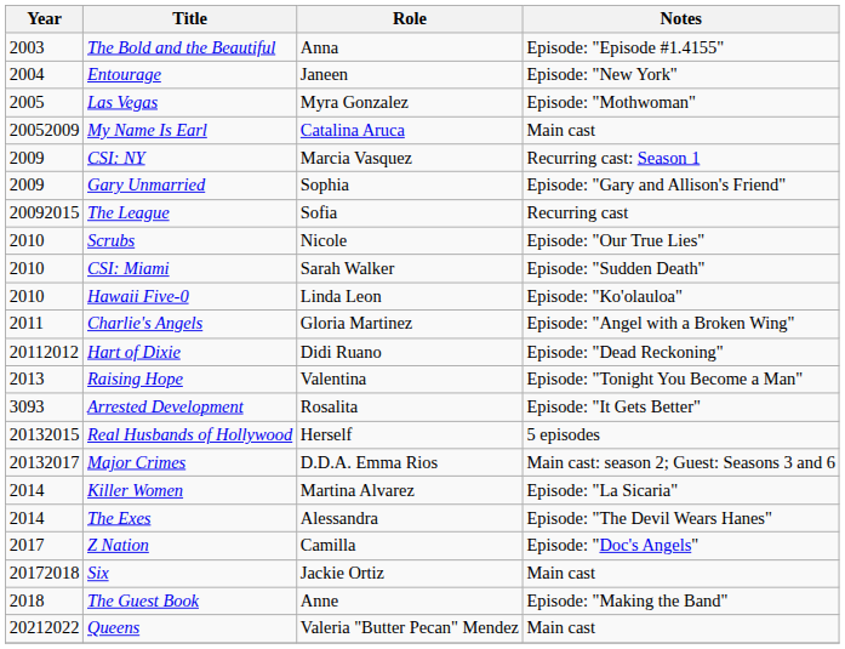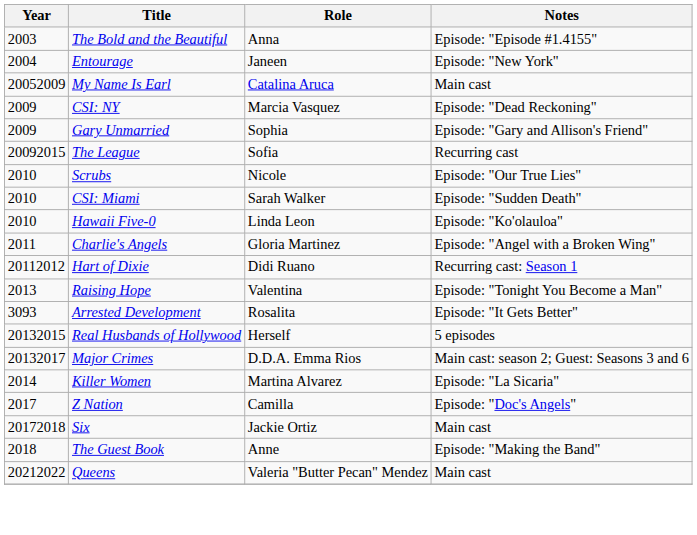 <table class="wikitable sortable">
 <tr>
 <th>Year</th>
 <th>Title</th>
 <th>Role</th>
 <th class="unsortable">Notes</th>
 </tr>
 <tr>
 <td>2003</td>
 <td><em><a href='#'>The Bold and the Beautiful</a></em></td>
 <td>Anna</td>
 <td>Episode: "Episode #1.4155"</td>
 </tr>
 <tr>
 <td>2004</td>
 <td><em><a href='#'>Entourage</a></em></td>
 <td>Janeen</td>
 <td>Episode: "New York"</td>
 </tr>
 <tr>
-<td>2005</td>
-<td><em><a href='#'>Las Vegas</a></em></td>
-<td>Myra Gonzalez</td>
-<td>Episode: "Mothwoman"</td>
-</tr>
-<tr>
 <td>20052009</td>
 <td><em><a href='#'>My Name Is Earl</a></em></td>
 <td><a href='#'>Catalina Aruca</a></td>
 <td>Main cast</td>
 </tr>
 <tr>
 <td>2009</td>
 <td><em><a href='#'>CSI: NY</a></em></td>
 <td>Marcia Vasquez</td>
-<td>Recurring cast: <a href='#'>Season 1</a></td>
+<td>Episode: "Dead Reckoning"</td>
 </tr>
 <tr>
 <td>2009</td>
 <td><em><a href='#'>Gary Unmarried</a></em></td>
 <td>Sophia</td>
 <td>Episode: "Gary and Allison's Friend"</td>
 </tr>
 <tr>
 <td>20092015</td>
 <td><em><a href='#'>The League</a></em></td>
 <td>Sofia</td>
 <td>Recurring cast</td>
 </tr>
 <tr>
 <td>2010</td>
 <td><em><a href='#'>Scrubs</a></em></td>
 <td>Nicole</td>
 <td>Episode: "Our True Lies"</td>
 </tr>
 <tr>
 <td>2010</td>
 <td><em><a href='#'>CSI: Miami</a></em></td>
 <td>Sarah Walker</td>
 <td>Episode: "Sudden Death"</td>
 </tr>
 <tr>
 <td>2010</td>
 <td><em><a href='#'>Hawaii Five-0</a></em></td>
 <td>Linda Leon</td>
 <td>Episode: "Ko'olauloa"</td>
 </tr>
 <tr>
 <td>2011</td>
 <td><em><a href='#'>Charlie's Angels</a></em></td>
 <td>Gloria Martinez</td>
 <td>Episode: "Angel with a Broken Wing"</td>
 </tr>
 <tr>
 <td>20112012</td>
 <td><em><a href='#'>Hart of Dixie</a></em></td>
 <td>Didi Ruano</td>
-<td>Episode: "Dead Reckoning"</td>
+<td>Recurring cast: <a href='#'>Season 1</a></td>
 </tr>
 <tr>
 <td>2013</td>
 <td><em><a href='#'>Raising Hope</a></em></td>
 <td>Valentina</td>
 <td>Episode: "Tonight You Become a Man"</td>
 </tr>
 <tr>
 <td>3093</td>
 <td><em><a href='#'>Arrested Development</a></em></td>
 <td>Rosalita</td>
 <td>Episode: "It Gets Better"</td>
 </tr>
 <tr>
 <td>20132015</td>
 <td><em><a href='#'>Real Husbands of Hollywood</a></em></td>
 <td>Herself</td>
 <td>5 episodes</td>
 </tr>
 <tr>
 <td>20132017</td>
 <td><em><a href='#'>Major Crimes</a></em></td>
 <td>D.D.A. Emma Rios</td>
 <td>Main cast: season 2; Guest: Seasons 3 and 6</td>
 </tr>
 <tr>
 <td>2014</td>
 <td><em><a href='#'>Killer Women</a></em></td>
 <td>Martina Alvarez</td>
 <td>Episode: "La Sicaria"</td>
 </tr>
 <tr>
-<td>2014</td>
-<td><em><a href='#'>The Exes</a></em></td>
-<td>Alessandra</td>
-<td>Episode: "The Devil Wears Hanes"</td>
-</tr>
-<tr>
 <td>2017</td>
 <td><em><a href='#'>Z Nation</a></em></td>
 <td>Camilla</td>
 <td>Episode: "<a href='#'>Doc's Angels</a>"</td>
 </tr>
 <tr>
 <td>20172018</td>
 <td><em><a href='#'>Six</a></em></td>
 <td>Jackie Ortiz</td>
 <td>Main cast</td>
 </tr>
 <tr>
 <td>2018</td>
 <td><em><a href='#'>The Guest Book</a></em></td>
 <td>Anne</td>
 <td>Episode: "Making the Band"</td>
 </tr>
 <tr>
 <td>20212022</td>
 <td><em><a href='#'>Queens</a></em></td>
 <td>Valeria "Butter Pecan" Mendez</td>
 <td>Main cast</td>
 </tr>
 <tr>
 </tr>
 </table>
